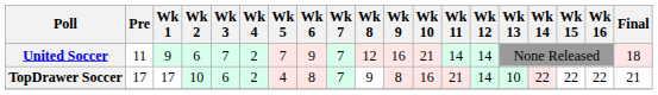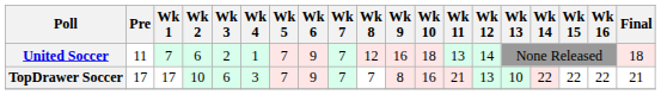 <table class="wikitable" style="white-space:nowrap;text-align:center;">
 <tr>
 <th>Poll</th>
 <th>Pre</th>
 <th>Wk<br>1</th>
 <th>Wk<br>2</th>
 <th>Wk<br>3</th>
 <th>Wk<br>4</th>
 <th>Wk<br>5</th>
 <th>Wk<br>6</th>
 <th>Wk<br>7</th>
 <th>Wk<br>8</th>
 <th>Wk<br>9</th>
 <th>Wk<br>10</th>
 <th>Wk<br>11</th>
 <th>Wk<br>12</th>
 <th>Wk<br>13</th>
 <th>Wk<br>14</th>
 <th>Wk<br>15</th>
 <th>Wk<br>16</th>
 <th>Final<br></th>
 </tr>
 <tr>
 <th><a href='#'>United Soccer</a></th>
 <td style="background:#FFF;">11</td>
-<td style="background:#D8FFEB;">9</td>
+<td style="background:#D8FFEB;">7</td>
 <td style="background:#D8FFEB;">6</td>
-<td style="background:#D8FFEB;">7</td>
 <td style="background:#D8FFEB;">2</td>
+<td style="background:#D8FFEB;">1</td>
 <td style="background:#FFE6E6;">7</td>
 <td style="background:#FFE6E6;">9</td>
 <td style="background:#D8FFEB;">7</td>
 <td style="background:#FFE6E6;">12</td>
 <td style="background:#FFE6E6;">16</td>
-<td style="background:#FFE6E6;">21</td>
-<td style="background:#D8FFEB;">14</td>
+<td style="background:#FFE6E6;">18</td>
+<td style="background:#D8FFEB;">13</td>
 <td style="background:#D8FFEB;">14</td>
 <td colspan=4 style="background:#999;">None Released</td>
 <td style="background:#FFE6E6;">18</td>
 </tr>
 <tr>
 <th>TopDrawer Soccer </th>
 <td style="background:#FFFFFF;">17</td>
 <td style="background:#FFFFFF;">17</td>
 <td style="background:#D8FFEB;">10</td>
 <td style="background:#D8FFEB;">6</td>
-<td style="background:#D8FFEB;">2</td>
-<td style="background:#FFE6E6;">4</td>
-<td style="background:#FFE6E6;">8</td>
+<td style="background:#D8FFEB;">3</td>
+<td style="background:#FFE6E6;">7</td>
+<td style="background:#FFE6E6;">9</td>
 <td style="background:#D8FFEB;">7</td>
-<td style="background:#FFFFFF;">9</td>
+<td style="background:#FFFFFF;">7</td>
 <td style="background:#FFE6E6;">8</td>
 <td style="background:#FFE6E6;">16</td>
 <td style="background:#FFE6E6;">21</td>
-<td style="background:#D8FFEB;">14</td>
+<td style="background:#D8FFEB;">13</td>
 <td style="background:#D8FFEB;">10</td>
 <td style="background:#FFE6E6;">22</td>
 <td style="background:#FFFFFF;">22</td>
 <td style="background:#FFFFFF;">22</td>
 <td style="background:#FFFFFF;">21</td>
 </tr>
 <tr>
 </tr>
 </table>
